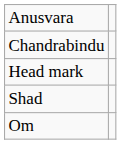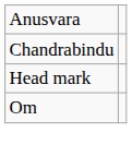 <table class="wikitable">
 <tr>
 <td>Anusvara</td>
 <td></td>
 </tr>
 <tr>
 <td>Chandrabindu</td>
 <td></td>
 </tr>
 <tr>
 <td>Head mark</td>
 <td></td>
 </tr>
 <tr>
-<td>Shad</td>
-<td></td>
-</tr>
-<tr>
 <td>Om</td>
 <td></td>
 </tr>
 </table>
